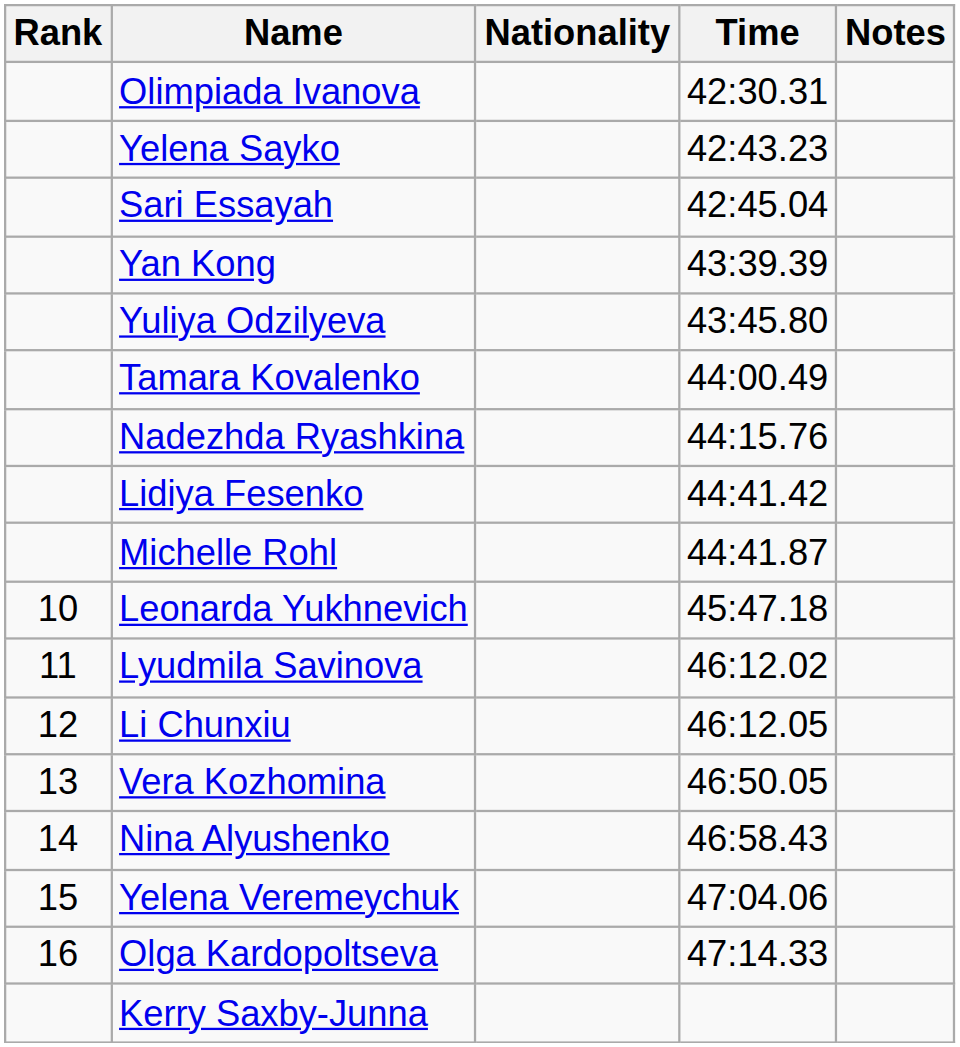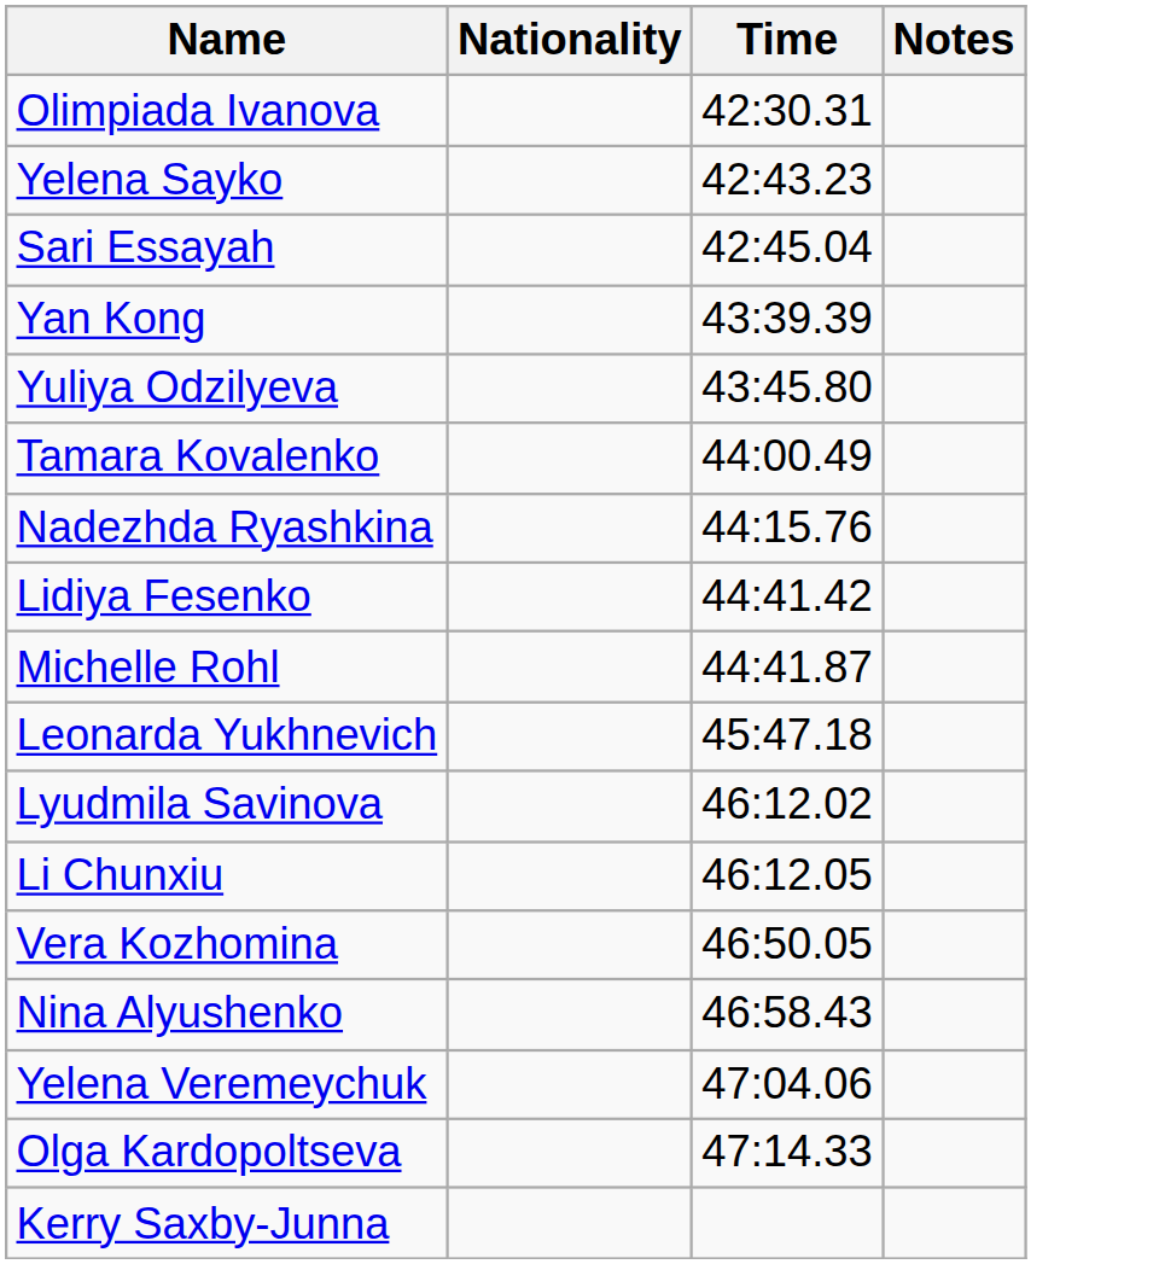 <table class="wikitable sortable" style="text-align:center">
 <tr>
-<th>Rank</th>
 <th>Name</th>
 <th>Nationality</th>
 <th>Time</th>
 <th>Notes</th>
 </tr>
 <tr>
-<td></td>
 <td align=left><a href='#'>Olimpiada Ivanova</a></td>
 <td align=left></td>
 <td>42:30.31</td>
 <td></td>
 </tr>
 <tr>
-<td></td>
 <td align=left><a href='#'>Yelena Sayko</a></td>
 <td align=left></td>
 <td>42:43.23</td>
 <td></td>
 </tr>
 <tr>
-<td></td>
 <td align=left><a href='#'>Sari Essayah</a></td>
 <td align=left></td>
 <td>42:45.04</td>
 <td></td>
 </tr>
 <tr>
-<td></td>
 <td align=left><a href='#'>Yan Kong</a></td>
 <td align=left></td>
 <td>43:39.39</td>
 <td></td>
 </tr>
 <tr>
-<td></td>
 <td align=left><a href='#'>Yuliya Odzilyeva</a></td>
 <td align=left></td>
 <td>43:45.80</td>
 <td></td>
 </tr>
 <tr>
-<td></td>
 <td align=left><a href='#'>Tamara Kovalenko</a></td>
 <td align=left></td>
 <td>44:00.49</td>
 <td></td>
 </tr>
 <tr>
-<td></td>
 <td align=left><a href='#'>Nadezhda Ryashkina</a></td>
 <td align=left></td>
 <td>44:15.76</td>
 <td></td>
 </tr>
 <tr>
-<td></td>
 <td align=left><a href='#'>Lidiya Fesenko</a></td>
 <td align=left></td>
 <td>44:41.42</td>
 <td></td>
 </tr>
 <tr>
-<td></td>
 <td align=left><a href='#'>Michelle Rohl</a></td>
 <td align=left></td>
 <td>44:41.87</td>
 <td></td>
 </tr>
 <tr>
-<td>10</td>
 <td align=left><a href='#'>Leonarda Yukhnevich</a></td>
 <td align=left></td>
 <td>45:47.18</td>
 <td></td>
 </tr>
 <tr>
-<td>11</td>
 <td align=left><a href='#'>Lyudmila Savinova</a></td>
 <td align=left></td>
 <td>46:12.02</td>
 <td></td>
 </tr>
 <tr>
-<td>12</td>
 <td align=left><a href='#'>Li Chunxiu</a></td>
 <td align=left></td>
 <td>46:12.05</td>
 <td></td>
 </tr>
 <tr>
-<td>13</td>
 <td align=left><a href='#'>Vera Kozhomina</a></td>
 <td align=left></td>
 <td>46:50.05</td>
 <td></td>
 </tr>
 <tr>
-<td>14</td>
 <td align=left><a href='#'>Nina Alyushenko</a></td>
 <td align=left></td>
 <td>46:58.43</td>
 <td></td>
 </tr>
 <tr>
-<td>15</td>
 <td align=left><a href='#'>Yelena Veremeychuk</a></td>
 <td align=left></td>
 <td>47:04.06</td>
 <td></td>
 </tr>
 <tr>
-<td>16</td>
 <td align=left><a href='#'>Olga Kardopoltseva</a></td>
 <td align=left></td>
 <td>47:14.33</td>
 <td></td>
 </tr>
 <tr>
-<td></td>
 <td align=left><a href='#'>Kerry Saxby-Junna</a></td>
 <td align=left></td>
 <td></td>
 <td></td>
 </tr>
 </table>
